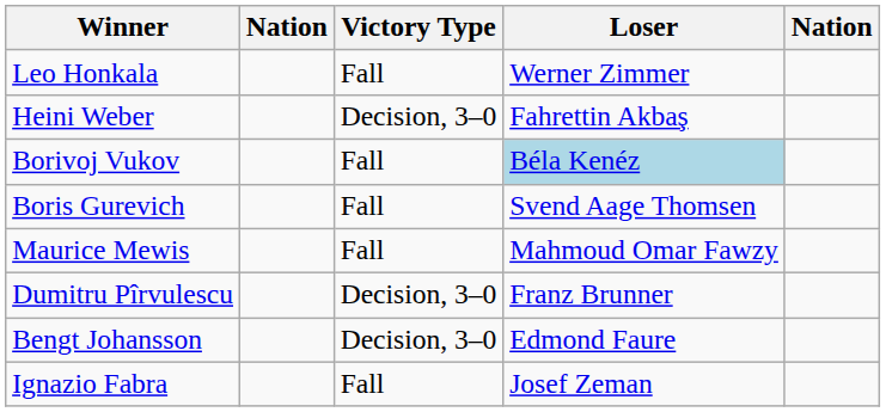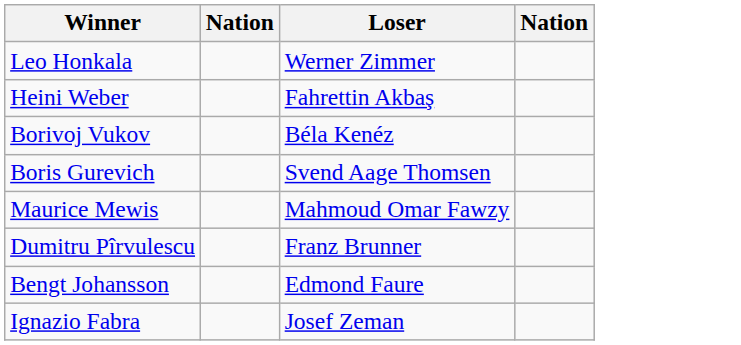 <table class="wikitable sortable" style="text-align:left;">
 <tr>
 <th>Winner</th>
 <th>Nation</th>
-<th>Victory Type</th>
 <th>Loser</th>
 <th>Nation</th>
 </tr>
 <tr>
 <td><a href='#'>Leo Honkala</a></td>
 <td></td>
-<td>Fall</td>
 <td><a href='#'>Werner Zimmer</a></td>
 <td></td>
 </tr>
 <tr>
 <td><a href='#'>Heini Weber</a></td>
 <td></td>
-<td>Decision, 3–0</td>
 <td><a href='#'>Fahrettin Akbaş</a></td>
 <td></td>
 </tr>
 <tr>
 <td><a href='#'>Borivoj Vukov</a></td>
 <td></td>
-<td>Fall</td>
-<td style="background: lightblue;"><a href='#'>Béla Kenéz</a></td>
+<td><a href='#'>Béla Kenéz</a></td>
 <td></td>
 </tr>
 <tr>
 <td><a href='#'>Boris Gurevich</a></td>
 <td></td>
-<td>Fall</td>
 <td><a href='#'>Svend Aage Thomsen</a></td>
 <td></td>
 </tr>
 <tr>
 <td><a href='#'>Maurice Mewis</a></td>
 <td></td>
-<td>Fall</td>
 <td><a href='#'>Mahmoud Omar Fawzy</a></td>
 <td></td>
 </tr>
 <tr>
 <td><a href='#'>Dumitru Pîrvulescu</a></td>
 <td></td>
-<td>Decision, 3–0</td>
 <td><a href='#'>Franz Brunner</a></td>
 <td></td>
 </tr>
 <tr>
 <td><a href='#'>Bengt Johansson</a></td>
 <td></td>
-<td>Decision, 3–0</td>
 <td><a href='#'>Edmond Faure</a></td>
 <td></td>
 </tr>
 <tr>
 <td><a href='#'>Ignazio Fabra</a></td>
 <td></td>
-<td>Fall</td>
 <td><a href='#'>Josef Zeman</a></td>
 <td></td>
 </tr>
 </table>
